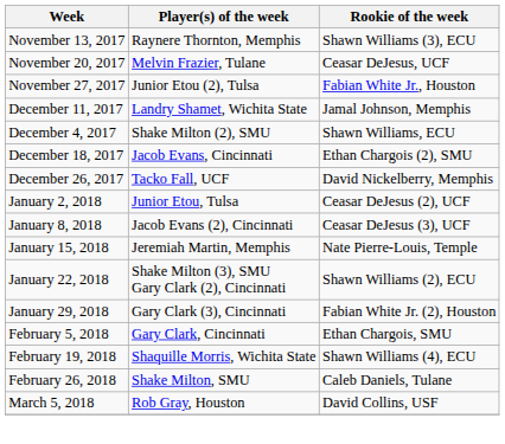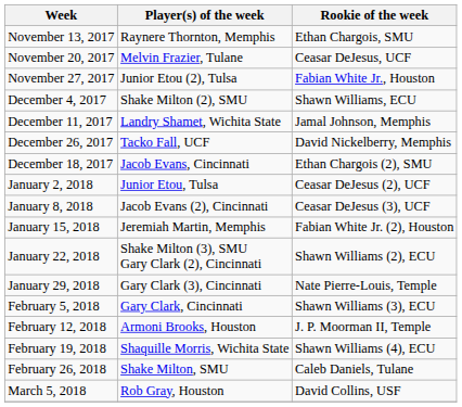 <table class="wikitable" border="1">
 <tr>
 <th>Week</th>
 <th>Player(s) of the week</th>
 <th>Rookie of the week</th>
 </tr>
 <tr>
 <td>November 13, 2017</td>
 <td>Raynere Thornton, Memphis</td>
-<td>Shawn Williams (3), ECU</td>
+<td>Ethan Chargois, SMU</td>
 </tr>
 <tr>
 <td>November 20, 2017</td>
 <td><a href='#'>Melvin Frazier</a>, Tulane</td>
 <td>Ceasar DeJesus, UCF</td>
 </tr>
 <tr>
 <td>November 27, 2017</td>
 <td>Junior Etou (2), Tulsa</td>
 <td><a href='#'>Fabian White Jr.</a>, Houston</td>
 </tr>
 <tr>
+<td>December 4, 2017</td>
+<td>Shake Milton (2), SMU</td>
+<td>Shawn Williams, ECU</td>
+</tr>
+<tr>
 <td>December 11, 2017</td>
 <td><a href='#'>Landry Shamet</a>, Wichita State</td>
 <td>Jamal Johnson, Memphis</td>
 </tr>
 <tr>
-<td>December 4, 2017</td>
-<td>Shake Milton (2), SMU</td>
-<td>Shawn Williams, ECU</td>
+<td>December 26, 2017</td>
+<td><a href='#'>Tacko Fall</a>, UCF</td>
+<td>David Nickelberry, Memphis</td>
 </tr>
 <tr>
 <td>December 18, 2017</td>
 <td><a href='#'>Jacob Evans</a>, Cincinnati</td>
 <td>Ethan Chargois (2), SMU</td>
-</tr>
-<tr>
-<td>December 26, 2017</td>
-<td><a href='#'>Tacko Fall</a>, UCF</td>
-<td>David Nickelberry, Memphis</td>
 </tr>
 <tr>
 <td>January 2, 2018</td>
 <td><a href='#'>Junior Etou</a>, Tulsa</td>
 <td>Ceasar DeJesus (2), UCF</td>
 </tr>
 <tr>
 <td>January 8, 2018</td>
 <td>Jacob Evans (2), Cincinnati</td>
 <td>Ceasar DeJesus (3), UCF</td>
 </tr>
 <tr>
 <td>January 15, 2018</td>
 <td>Jeremiah Martin, Memphis</td>
-<td>Nate Pierre-Louis, Temple</td>
+<td>Fabian White Jr. (2), Houston</td>
 </tr>
 <tr>
 <td>January 22, 2018</td>
 <td>Shake Milton (3), SMU<br>Gary Clark (2), Cincinnati</td>
 <td>Shawn Williams (2), ECU</td>
 </tr>
 <tr>
 <td>January 29, 2018</td>
 <td>Gary Clark (3), Cincinnati</td>
-<td>Fabian White Jr. (2), Houston</td>
+<td>Nate Pierre-Louis, Temple</td>
 </tr>
 <tr>
 <td>February 5, 2018</td>
 <td><a href='#'>Gary Clark</a>, Cincinnati</td>
-<td>Ethan Chargois, SMU</td>
+<td>Shawn Williams (3), ECU</td>
+</tr>
+<tr>
+<td>February 12, 2018</td>
+<td><a href='#'>Armoni Brooks</a>, Houston</td>
+<td>J. P. Moorman II, Temple</td>
 </tr>
 <tr>
 <td>February 19, 2018</td>
 <td><a href='#'>Shaquille Morris</a>, Wichita State</td>
 <td>Shawn Williams (4), ECU</td>
 </tr>
 <tr>
 <td>February 26, 2018</td>
 <td><a href='#'>Shake Milton</a>, SMU</td>
 <td>Caleb Daniels, Tulane</td>
 </tr>
 <tr>
 <td>March 5, 2018</td>
 <td><a href='#'>Rob Gray</a>, Houston</td>
 <td>David Collins, USF</td>
 </tr>
 <tr>
 </tr>
 </table>
